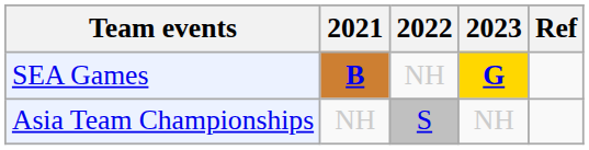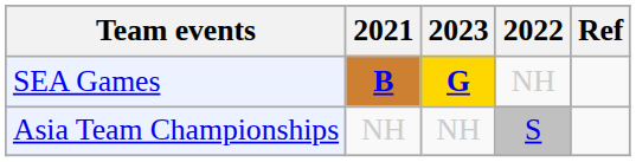 <table style='font-size: 90%; text-align:center;' class='wikitable'>
 <tr>
 <th>Team events</th>
 <th>2021</th>
+<th>2023</th>
 <th>2022</th>
-<th>2023</th>
 <th>Ref</th>
 </tr>
 <tr>
 <td bgcolor="#ECF2FF"; align="left"><a href='#'>SEA Games</a></td>
 <td bgcolor=CD7F32><strong><a href='#'>B</a></strong></td>
+<td bgcolor=gold><a href='#'><strong>G</strong></a></td>
 <td style=color:#ccc>NH</td>
-<td bgcolor=gold><a href='#'><strong>G</strong></a></td>
 <td></td>
 </tr>
 <tr>
 <td bgcolor="#ECF2FF"; align="left"><a href='#'>Asia Team Championships</a></td>
 <td style=color:#ccc>NH</td>
+<td style=color:#ccc>NH</td>
 <td bgcolor=silver><a href='#'>S</a></td>
-<td style=color:#ccc>NH</td>
 <td></td>
 </tr>
 </table>
